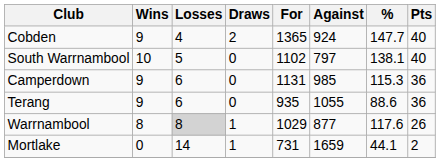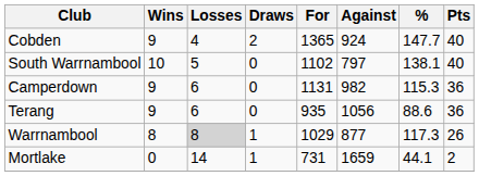 <table class="wikitable">
 <tr>
 <th>Club</th>
 <th>Wins</th>
 <th>Losses</th>
 <th>Draws</th>
 <th>For</th>
 <th>Against</th>
 <th>%</th>
 <th>Pts</th>
 </tr>
 <tr>
 <td>Cobden</td>
 <td>9</td>
 <td>4</td>
 <td>2</td>
 <td>1365</td>
 <td>924</td>
 <td>147.7</td>
 <td>40</td>
 </tr>
 <tr>
 <td>South Warrnambool</td>
 <td>10</td>
 <td>5</td>
 <td>0</td>
 <td>1102</td>
 <td>797</td>
 <td>138.1</td>
 <td>40</td>
 </tr>
 <tr>
 <td>Camperdown</td>
 <td>9</td>
 <td>6</td>
 <td>0</td>
 <td>1131</td>
-<td>985</td>
+<td>982</td>
 <td>115.3</td>
 <td>36</td>
 </tr>
 <tr>
 <td>Terang</td>
 <td>9</td>
 <td>6</td>
 <td>0</td>
 <td>935</td>
-<td>1055</td>
+<td>1056</td>
 <td>88.6</td>
 <td>36</td>
 </tr>
 <tr>
 <td>Warrnambool</td>
 <td>8</td>
 <td style="background: lightgrey;">8</td>
 <td>1</td>
 <td>1029</td>
 <td>877</td>
-<td>117.6</td>
+<td>117.3</td>
 <td>26</td>
 </tr>
 <tr>
 <td>Mortlake</td>
 <td>0</td>
 <td>14</td>
 <td>1</td>
 <td>731</td>
 <td>1659</td>
 <td>44.1</td>
 <td>2</td>
 </tr>
 <tr>
 </tr>
 </table>
